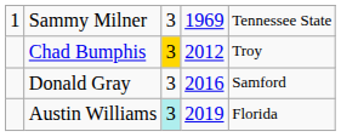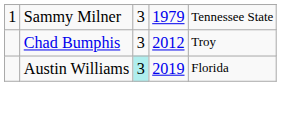 <table class="wikitable">
 <tr>
 </tr>
 <tr>
 <td>1</td>
 <td>Sammy Milner</td>
 <td>3</td>
-<td><a href='#'>1969</a></td>
+<td><a href='#'>1979</a></td>
 <td style="font-size:80%;">Tennessee State</td>
 </tr>
 <tr>
 <td></td>
 <td><a href='#'>Chad Bumphis</a></td>
-<td style="background: gold;">3</td>
+<td>3</td>
 <td><a href='#'>2012</a></td>
 <td style="font-size:80%;">Troy</td>
-</tr>
-<tr>
-<td></td>
-<td>Donald Gray</td>
-<td>3</td>
-<td><a href='#'>2016</a></td>
-<td style="font-size:80%;">Samford</td>
 </tr>
 <tr>
 <td></td>
 <td>Austin Williams</td>
 <td style="background: paleturquoise;">3</td>
 <td><a href='#'>2019</a></td>
 <td style="font-size:80%;">Florida</td>
 </tr>
 </table>
